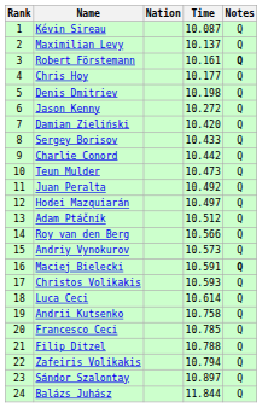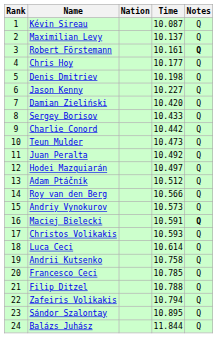 <table class="wikitable sortable" style="text-align:center">
 <tr>
 <th>Rank</th>
 <th>Name</th>
 <th>Nation</th>
 <th>Time</th>
 <th>Notes</th>
 </tr>
 <tr bgcolor=ccffcc>
 <td>1</td>
 <td align=left><a href='#'>Kévin Sireau</a></td>
 <td align=left></td>
 <td>10.087</td>
 <td>Q</td>
 </tr>
 <tr bgcolor=ccffcc>
 <td>2</td>
 <td align=left><a href='#'>Maximilian Levy</a></td>
 <td align=left></td>
 <td>10.137</td>
 <td>Q</td>
 </tr>
 <tr bgcolor=ccffcc>
 <td>3</td>
 <td align=left><a href='#'>Robert Förstemann</a></td>
 <td align=left></td>
 <td>10.161</td>
 <td><strong>Q</strong></td>
 </tr>
 <tr bgcolor=ccffcc>
 <td>4</td>
 <td align=left><a href='#'>Chris Hoy</a></td>
 <td align=left></td>
 <td>10.177</td>
 <td>Q</td>
 </tr>
 <tr bgcolor=ccffcc>
 <td>5</td>
 <td align=left><a href='#'>Denis Dmitriev</a></td>
 <td align=left></td>
 <td>10.198</td>
 <td>Q</td>
 </tr>
 <tr bgcolor=ccffcc>
 <td>6</td>
 <td align=left><a href='#'>Jason Kenny</a></td>
 <td align=left></td>
-<td>10.272</td>
+<td>10.227</td>
 <td>Q</td>
 </tr>
 <tr bgcolor=ccffcc>
 <td>7</td>
 <td align=left><a href='#'>Damian Zieliński</a></td>
 <td align=left></td>
 <td>10.420</td>
 <td>Q</td>
 </tr>
 <tr bgcolor=ccffcc>
 <td>8</td>
 <td align=left><a href='#'>Sergey Borisov</a></td>
 <td align=left></td>
 <td>10.433</td>
 <td>Q</td>
 </tr>
 <tr bgcolor=ccffcc>
 <td>9</td>
 <td align=left><a href='#'>Charlie Conord</a></td>
 <td align=left></td>
 <td>10.442</td>
 <td>Q</td>
 </tr>
 <tr bgcolor=ccffcc>
 <td>10</td>
 <td align=left><a href='#'>Teun Mulder</a></td>
 <td align=left></td>
 <td>10.473</td>
 <td>Q</td>
 </tr>
 <tr bgcolor=ccffcc>
 <td>11</td>
 <td align=left><a href='#'>Juan Peralta</a></td>
 <td align=left></td>
 <td>10.492</td>
 <td>Q</td>
 </tr>
 <tr bgcolor=ccffcc>
 <td>12</td>
 <td align=left><a href='#'>Hodei Mazquiarán</a></td>
 <td align=left></td>
 <td>10.497</td>
 <td>Q</td>
 </tr>
 <tr bgcolor=ccffcc>
 <td>13</td>
 <td align=left><a href='#'>Adam Ptáčník</a></td>
 <td align=left></td>
 <td>10.512</td>
 <td>Q</td>
 </tr>
 <tr bgcolor=ccffcc>
 <td>14</td>
 <td align=left><a href='#'>Roy van den Berg</a></td>
 <td align=left></td>
 <td>10.566</td>
 <td>Q</td>
 </tr>
 <tr bgcolor=ccffcc>
 <td>15</td>
 <td align=left><a href='#'>Andriy Vynokurov</a></td>
 <td align=left></td>
 <td>10.573</td>
 <td>Q</td>
 </tr>
 <tr bgcolor=ccffcc>
 <td>16</td>
 <td align=left><a href='#'>Maciej Bielecki</a></td>
 <td align=left></td>
 <td>10.591</td>
 <td><strong>Q</strong></td>
 </tr>
 <tr bgcolor=ccffcc>
 <td>17</td>
 <td align=left><a href='#'>Christos Volikakis</a></td>
 <td align=left></td>
 <td>10.593</td>
 <td>Q</td>
 </tr>
 <tr bgcolor=ccffcc>
 <td>18</td>
 <td align=left><a href='#'>Luca Ceci</a></td>
 <td align=left></td>
 <td>10.614</td>
 <td>Q</td>
 </tr>
 <tr bgcolor=ccffcc>
 <td>19</td>
 <td align=left><a href='#'>Andrii Kutsenko</a></td>
 <td align=left></td>
 <td>10.758</td>
 <td>Q</td>
 </tr>
 <tr bgcolor=ccffcc>
 <td>20</td>
 <td align=left><a href='#'>Francesco Ceci</a></td>
 <td align=left></td>
 <td>10.785</td>
 <td>Q</td>
 </tr>
 <tr bgcolor=ccffcc>
 <td>21</td>
 <td align=left><a href='#'>Filip Ditzel</a></td>
 <td align=left></td>
 <td>10.788</td>
 <td>Q</td>
 </tr>
 <tr bgcolor=ccffcc>
 <td>22</td>
 <td align=left><a href='#'>Zafeiris Volikakis</a></td>
 <td align=left></td>
 <td>10.794</td>
 <td>Q</td>
 </tr>
 <tr bgcolor=ccffcc>
 <td>23</td>
 <td align=left><a href='#'>Sándor Szalontay</a></td>
 <td align=left></td>
-<td>10.897</td>
+<td>10.895</td>
 <td>Q</td>
 </tr>
 <tr bgcolor=ccffcc>
 <td>24</td>
 <td align=left><a href='#'>Balázs Juhász</a></td>
 <td align=left></td>
 <td>11.844</td>
 <td>Q</td>
 </tr>
 </table>
